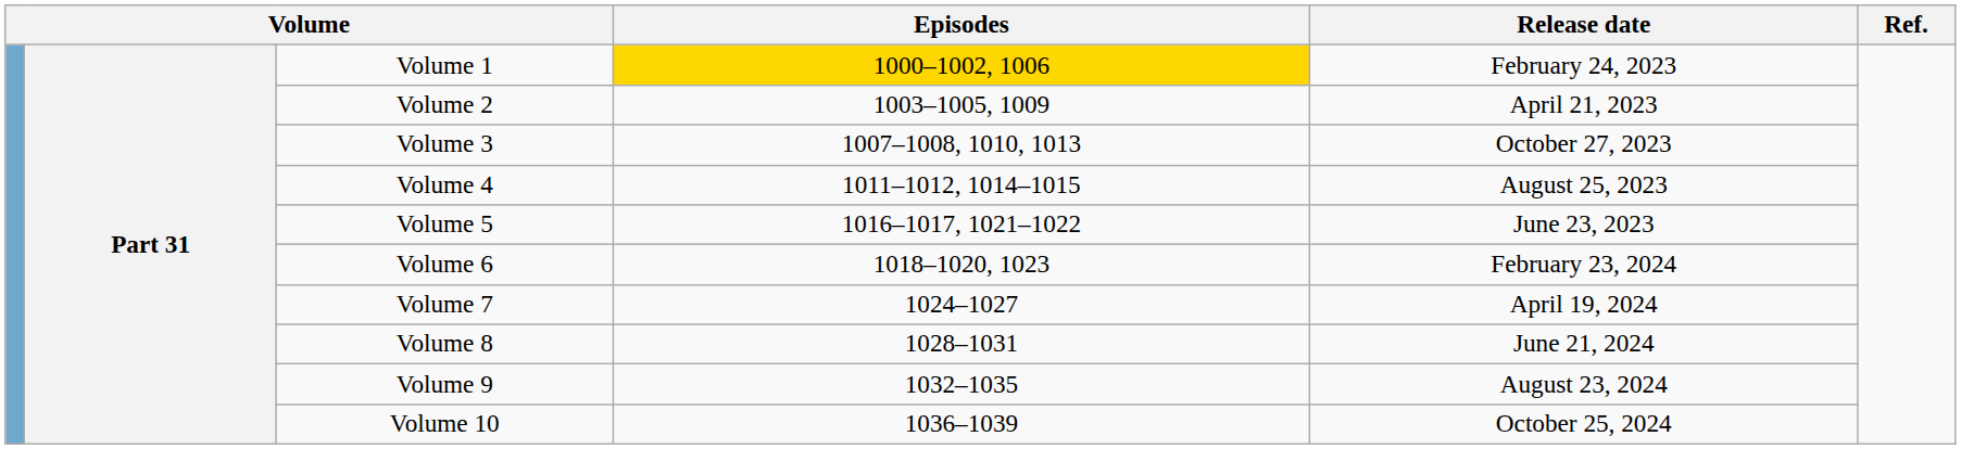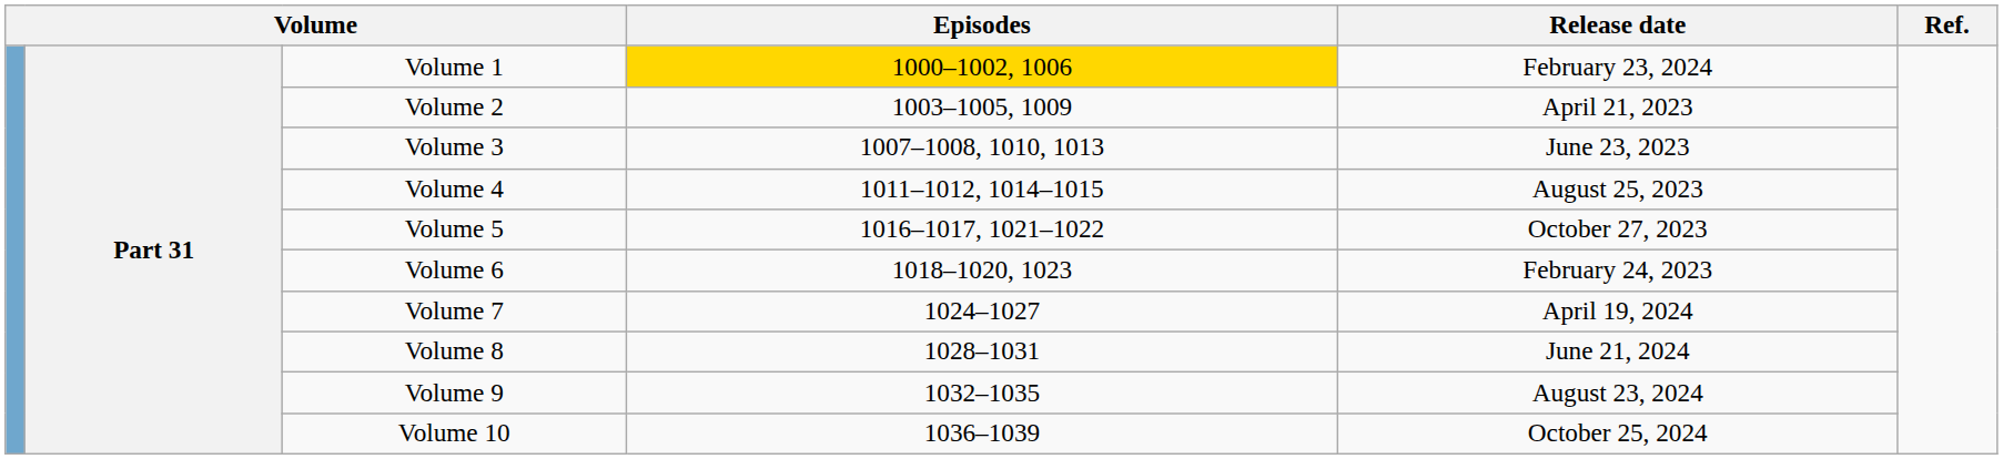 <table class="wikitable" style="text-align: center; width: 98%;">
 <tr>
 <th scope="column" colspan="3">Volume</th>
 <th scope="column">Episodes</th>
 <th scope="column">Release date</th>
 <th scope="column" width="5%">Ref.</th>
 </tr>
 <tr>
 <td rowspan="10" style="background: #6fa7cd;" width="1%"></td>
 <th rowspan="10" scope="row">Part 31</th>
 <td>Volume 1</td>
 <td style="background: gold;">1000–1002, 1006</td>
-<td>February 24, 2023</td>
+<td>February 23, 2024</td>
 <td rowspan="10"></td>
 </tr>
 <tr>
 <td>Volume 2</td>
 <td>1003–1005, 1009</td>
 <td>April 21, 2023</td>
 </tr>
 <tr>
 <td>Volume 3</td>
 <td>1007–1008, 1010, 1013</td>
-<td>October 27, 2023</td>
+<td>June 23, 2023</td>
 </tr>
 <tr>
 <td>Volume 4</td>
 <td>1011–1012, 1014–1015</td>
 <td>August 25, 2023</td>
 </tr>
 <tr>
 <td>Volume 5</td>
 <td>1016–1017, 1021–1022</td>
-<td>June 23, 2023</td>
+<td>October 27, 2023</td>
 </tr>
 <tr>
 <td>Volume 6</td>
 <td>1018–1020, 1023</td>
-<td>February 23, 2024</td>
+<td>February 24, 2023</td>
 </tr>
 <tr>
 <td>Volume 7</td>
 <td>1024–1027</td>
 <td>April 19, 2024</td>
 </tr>
 <tr>
 <td>Volume 8</td>
 <td>1028–1031</td>
 <td>June 21, 2024</td>
 </tr>
 <tr>
 <td>Volume 9</td>
 <td>1032–1035</td>
 <td>August 23, 2024</td>
 </tr>
 <tr>
 <td>Volume 10</td>
 <td>1036–1039</td>
 <td>October 25, 2024</td>
 </tr>
 </table>
